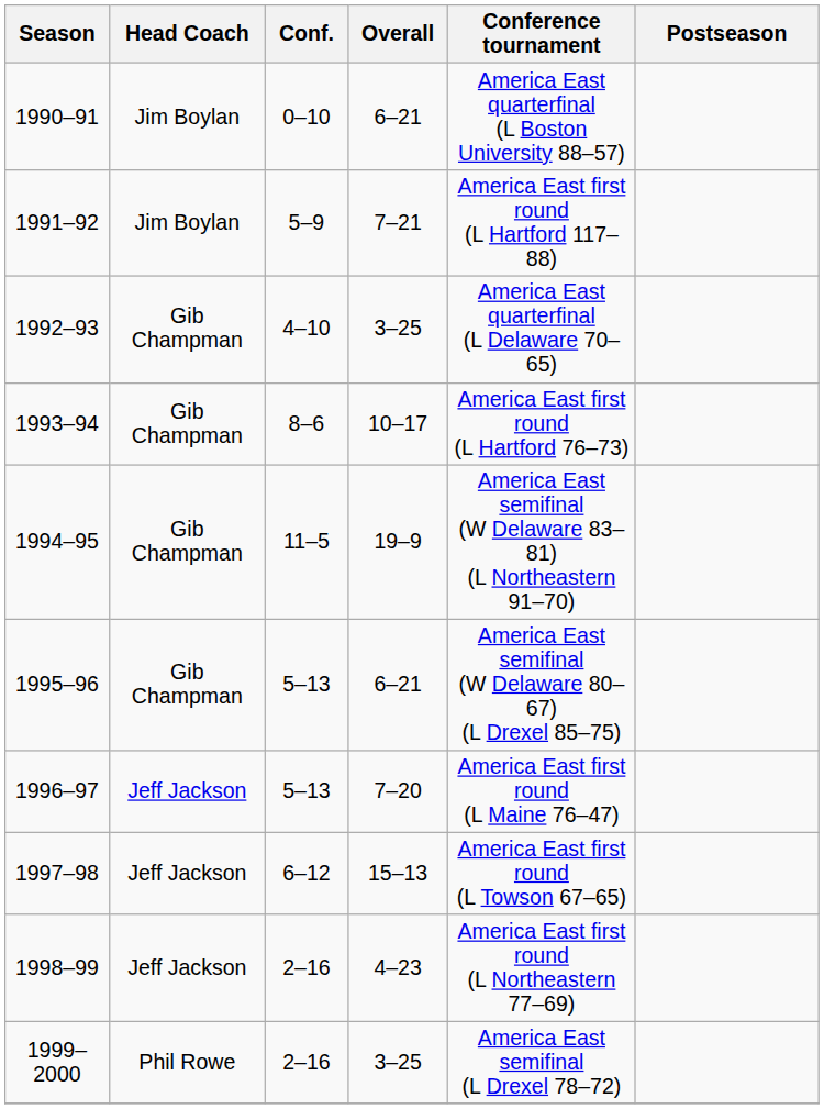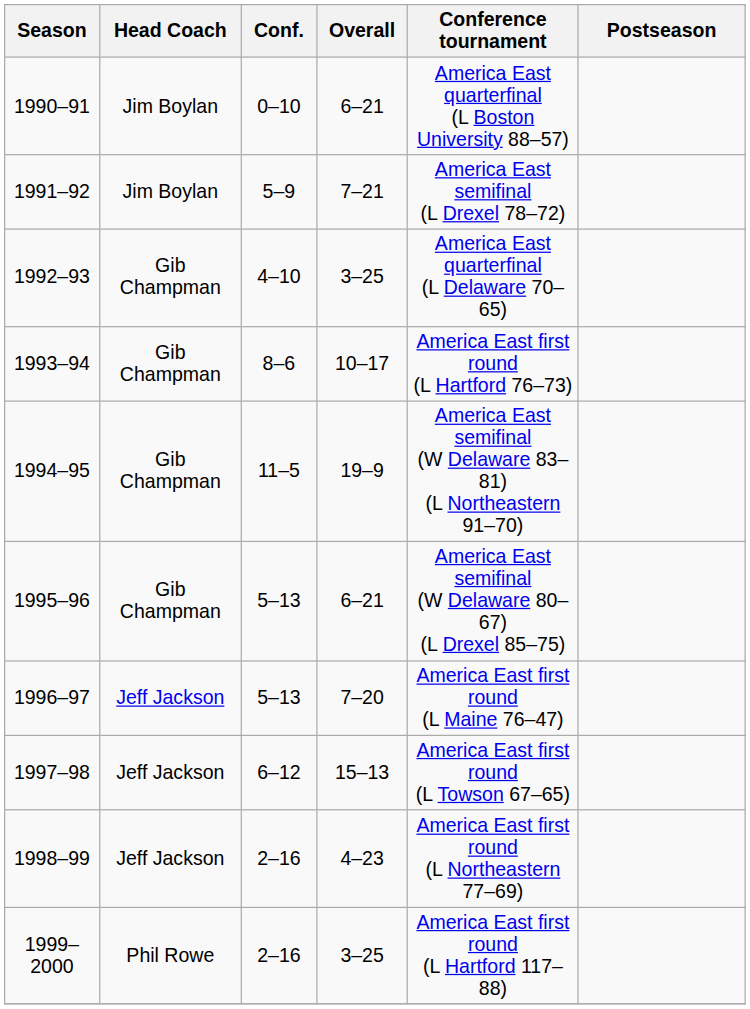 <table class="wikitable" style="text-align:center">
 <tr>
 <th bgcolor="#003591" width="5%">Season</th>
 <th bgcolor="#003591" width="10%">Head Coach</th>
 <th bgcolor="#003591" width="5%">Conf.</th>
 <th bgcolor="#003591" width="5%">Overall</th>
 <th bgcolor="#003591" width="15%">Conference tournament</th>
 <th bgcolor="#003591" width="15%">Postseason</th>
 </tr>
 <tr>
 <td>1990–91</td>
 <td>Jim Boylan</td>
 <td>0–10</td>
 <td>6–21</td>
 <td><a href='#'>America East quarterfinal</a> <br> (L <a href='#'>Boston University</a> 88–57)</td>
 <td></td>
 </tr>
 <tr>
 <td>1991–92</td>
 <td>Jim Boylan</td>
 <td>5–9</td>
 <td>7–21</td>
-<td><a href='#'>America East first round</a> <br> (L <a href='#'>Hartford</a> 117–88)</td>
+<td><a href='#'>America East semifinal</a> <br> (L <a href='#'>Drexel</a> 78–72)</td>
 <td></td>
 </tr>
 <tr>
 <td>1992–93</td>
 <td>Gib Champman</td>
 <td>4–10</td>
 <td>3–25</td>
 <td><a href='#'>America East quarterfinal</a> <br> (L <a href='#'>Delaware</a> 70–65)</td>
 <td></td>
 </tr>
 <tr>
 <td>1993–94</td>
 <td>Gib Champman</td>
 <td>8–6</td>
 <td>10–17</td>
 <td><a href='#'>America East first round</a> <br> (L <a href='#'>Hartford</a> 76–73)</td>
 <td></td>
 </tr>
 <tr>
 <td>1994–95</td>
 <td>Gib Champman</td>
 <td>11–5</td>
 <td>19–9</td>
 <td><a href='#'>America East semifinal</a> <br> (W <a href='#'>Delaware</a> 83–81) <br> (L <a href='#'>Northeastern</a> 91–70)</td>
 <td></td>
 </tr>
 <tr>
 <td>1995–96</td>
 <td>Gib Champman</td>
 <td>5–13</td>
 <td>6–21</td>
 <td><a href='#'>America East semifinal</a> <br> (W <a href='#'>Delaware</a> 80–67) <br> (L <a href='#'>Drexel</a> 85–75)</td>
 <td></td>
 </tr>
 <tr>
 <td>1996–97</td>
 <td><a href='#'>Jeff Jackson</a></td>
 <td>5–13</td>
 <td>7–20</td>
 <td><a href='#'>America East first round</a> <br> (L <a href='#'>Maine</a> 76–47)</td>
 <td></td>
 </tr>
 <tr>
 <td>1997–98</td>
 <td>Jeff Jackson</td>
 <td>6–12</td>
 <td>15–13</td>
 <td><a href='#'>America East first round</a> <br> (L <a href='#'>Towson</a> 67–65)</td>
 <td></td>
 </tr>
 <tr>
 <td>1998–99</td>
 <td>Jeff Jackson</td>
 <td>2–16</td>
 <td>4–23</td>
 <td><a href='#'>America East first round</a> <br> (L <a href='#'>Northeastern</a> 77–69)</td>
 <td></td>
 </tr>
 <tr>
 <td>1999–2000</td>
 <td>Phil Rowe</td>
 <td>2–16</td>
 <td>3–25</td>
-<td><a href='#'>America East semifinal</a> <br> (L <a href='#'>Drexel</a> 78–72)</td>
+<td><a href='#'>America East first round</a> <br> (L <a href='#'>Hartford</a> 117–88)</td>
 <td></td>
 </tr>
 <tr>
 </tr>
 </table>
